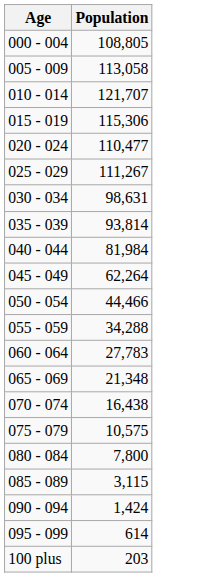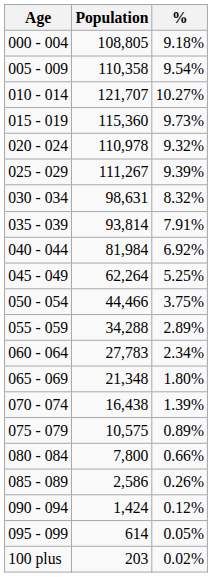 <table class="wikitable" style="font-size: 95%; text-align: right">
 <tr>
 <th>Age</th>
 <th>Population</th>
+<th>%</th>
 </tr>
 <tr>
 <td align=left>000 - 004</td>
 <td>108,805</td>
+<td>9.18%</td>
 </tr>
 <tr>
 <td align=left>005 - 009</td>
-<td>113,058</td>
+<td>110,358</td>
+<td>9.54%</td>
 </tr>
 <tr>
 <td align=left>010 - 014</td>
 <td>121,707</td>
+<td>10.27%</td>
 </tr>
 <tr>
 <td align=left>015 - 019</td>
-<td>115,306</td>
+<td>115,360</td>
+<td>9.73%</td>
 </tr>
 <tr>
 <td align=left>020 - 024</td>
-<td>110,477</td>
+<td>110,978</td>
+<td>9.32%</td>
 </tr>
 <tr>
 <td align=left>025 - 029</td>
 <td>111,267</td>
+<td>9.39%</td>
 </tr>
 <tr>
 <td align=left>030 - 034</td>
 <td>98,631</td>
+<td>8.32%</td>
 </tr>
 <tr>
 <td align=left>035 - 039</td>
 <td>93,814</td>
+<td>7.91%</td>
 </tr>
 <tr>
 <td align=left>040 - 044</td>
 <td>81,984</td>
+<td>6.92%</td>
 </tr>
 <tr>
 <td align=left>045 - 049</td>
 <td>62,264</td>
+<td>5.25%</td>
 </tr>
 <tr>
 <td align=left>050 - 054</td>
 <td>44,466</td>
+<td>3.75%</td>
 </tr>
 <tr>
 <td align=left>055 - 059</td>
 <td>34,288</td>
+<td>2.89%</td>
 </tr>
 <tr>
 <td align=left>060 - 064</td>
 <td>27,783</td>
+<td>2.34%</td>
 </tr>
 <tr>
 <td align=left>065 - 069</td>
 <td>21,348</td>
+<td>1.80%</td>
 </tr>
 <tr>
 <td align=left>070 - 074</td>
 <td>16,438</td>
+<td>1.39%</td>
 </tr>
 <tr>
 <td align=left>075 - 079</td>
 <td>10,575</td>
+<td>0.89%</td>
 </tr>
 <tr>
 <td align=left>080 - 084</td>
 <td>7,800</td>
+<td>0.66%</td>
 </tr>
 <tr>
 <td align=left>085 - 089</td>
-<td>3,115</td>
+<td>2,586</td>
+<td>0.26%</td>
 </tr>
 <tr>
 <td align=left>090 - 094</td>
 <td>1,424</td>
+<td>0.12%</td>
 </tr>
 <tr>
 <td align=left>095 - 099</td>
 <td>614</td>
+<td>0.05%</td>
 </tr>
 <tr>
 <td align=left>100 plus</td>
 <td>203</td>
+<td>0.02%</td>
 </tr>
 </table>
